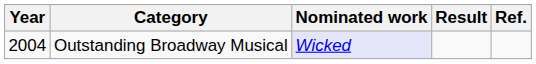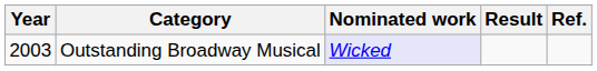 <table class="wikitable">
 <tr>
 <th>Year</th>
 <th>Category</th>
 <th>Nominated work</th>
 <th>Result</th>
 <th>Ref.</th>
 </tr>
 <tr>
-<td>2004</td>
+<td>2003</td>
 <td>Outstanding Broadway Musical</td>
 <td style="background: lavender;"><em><a href='#'>Wicked</a></em></td>
 <td></td>
 <td align="center"></td>
 </tr>
 </table>
